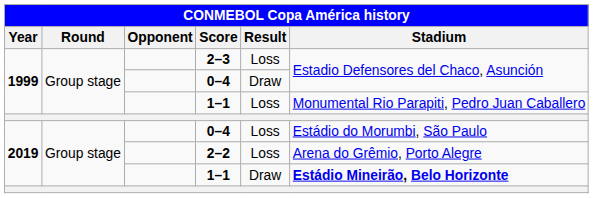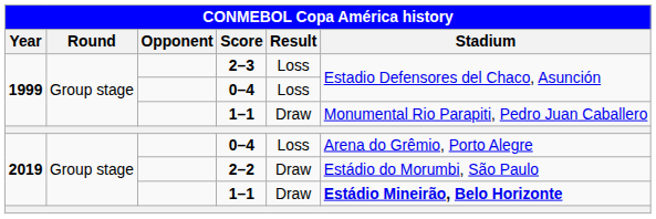 <table class="wikitable collapsible collapsed" style="text-align: center;font-size:90%;">
 <tr>
 <th colspan=6 style=background:blue;color:white>CONMEBOL Copa América history</th>
 </tr>
 <tr>
 <th>Year</th>
 <th>Round</th>
 <th>Opponent</th>
 <th>Score</th>
 <th>Result</th>
 <th>Stadium</th>
 </tr>
 <tr>
 <td rowspan=3><strong>1999</strong></td>
 <td rowspan=3>Group stage</td>
 <td align="left"></td>
 <td><strong>2–3</strong></td>
 <td>Loss</td>
 <td rowspan="2" style="text-align:left;"><a href='#'>Estadio Defensores del Chaco</a>, <a href='#'>Asunción</a></td>
 </tr>
 <tr>
 <td align="left"></td>
 <td><strong>0–4</strong></td>
-<td>Draw</td>
+<td>Loss</td>
 </tr>
 <tr>
 <td align="left"></td>
 <td><strong>1–1</strong></td>
-<td>Loss</td>
+<td>Draw</td>
 <td align="left"><a href='#'>Monumental Rio Parapiti</a>, <a href='#'>Pedro Juan Caballero</a></td>
 </tr>
 <tr>
 <th colspan="6"></th>
 </tr>
 <tr>
 <td rowspan=3><strong>2019</strong></td>
 <td rowspan=3>Group stage</td>
 <td align="left"></td>
 <td><strong>0–4</strong></td>
 <td>Loss</td>
-<td align="left"><a href='#'>Estádio do Morumbi</a>, <a href='#'>São Paulo</a></td>
+<td align="left"><a href='#'>Arena do Grêmio</a>, <a href='#'>Porto Alegre</a></td>
 </tr>
 <tr>
 <td align="left"></td>
 <td><strong>2–2</strong></td>
-<td>Loss</td>
-<td align="left"><a href='#'>Arena do Grêmio</a>, <a href='#'>Porto Alegre</a></td>
+<td>Draw</td>
+<td align="left"><a href='#'>Estádio do Morumbi</a>, <a href='#'>São Paulo</a></td>
 </tr>
 <tr>
 <td align="left"></td>
 <td><strong>1–1</strong></td>
 <td>Draw</td>
 <td align="left"><strong><a href='#'>Estádio Mineirão</a>, <a href='#'>Belo Horizonte</a></strong></td>
 </tr>
 <tr>
 <th colspan="6"></th>
 </tr>
 </table>
